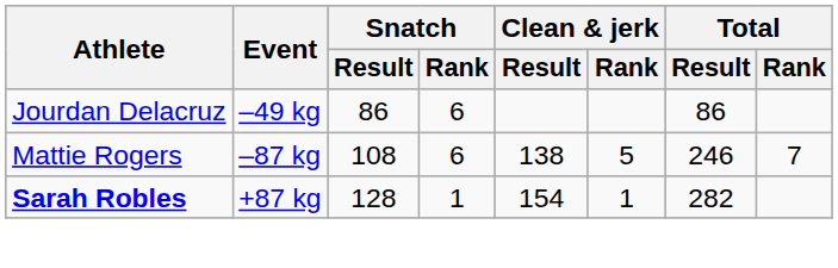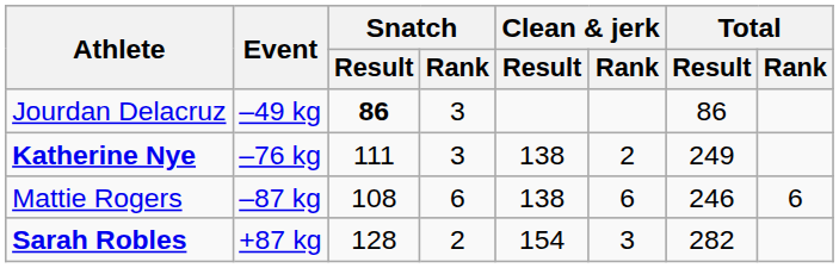 <table class=wikitable style=font-size:90%;text-align:center>
 <tr>
 <th rowspan=2>Athlete</th>
 <th rowspan=2>Event</th>
 <th colspan=2>Snatch</th>
 <th colspan=2>Clean & jerk</th>
 <th colspan=2>Total</th>
 </tr>
 <tr style=font-size:95%>
 <th>Result</th>
 <th>Rank</th>
 <th>Result</th>
 <th>Rank</th>
 <th>Result</th>
 <th>Rank</th>
 </tr>
 <tr>
 <td align=left><a href='#'>Jourdan Delacruz</a></td>
 <td align=left><a href='#'>–49 kg</a></td>
-<td>86</td>
-<td>6</td>
+<td><strong>86</strong></td>
+<td>3</td>
 <td></td>
 <td></td>
 <td>86</td>
+<td></td>
+</tr>
+<tr>
+<td align=left><strong><a href='#'>Katherine Nye</a></strong></td>
+<td align=left><a href='#'>–76 kg</a></td>
+<td>111</td>
+<td>3</td>
+<td>138</td>
+<td>2</td>
+<td>249</td>
 <td></td>
 </tr>
 <tr>
 <td align=left><a href='#'>Mattie Rogers</a></td>
 <td align=left><a href='#'>–87 kg</a></td>
 <td>108</td>
 <td>6</td>
 <td>138</td>
-<td>5</td>
+<td>6</td>
 <td>246</td>
-<td>7</td>
+<td>6</td>
 </tr>
 <tr>
 <td align=left><strong><a href='#'>Sarah Robles</a></strong></td>
 <td align=left><a href='#'>+87 kg</a></td>
 <td>128</td>
-<td>1</td>
+<td>2</td>
 <td>154</td>
-<td>1</td>
+<td>3</td>
 <td>282</td>
 <td></td>
 </tr>
 </table>
